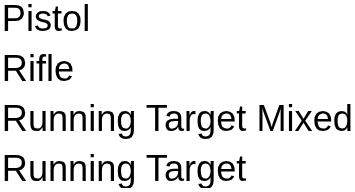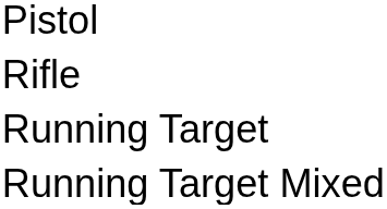 <table>
 <tr>
 <td>Pistol</td>
 <td></td>
 <td></td>
 <td></td>
 </tr>
 <tr>
 <td>Rifle</td>
 <td></td>
 <td></td>
 <td></td>
 </tr>
 <tr>
+<td>Running Target</td>
+<td></td>
+<td></td>
+<td></td>
+</tr>
+<tr>
 <td>Running Target Mixed</td>
 <td></td>
 <td></td>
 <td></td>
 </tr>
-<tr>
-<td>Running Target</td>
-<td></td>
-<td></td>
-<td></td>
-</tr>
 </table>
